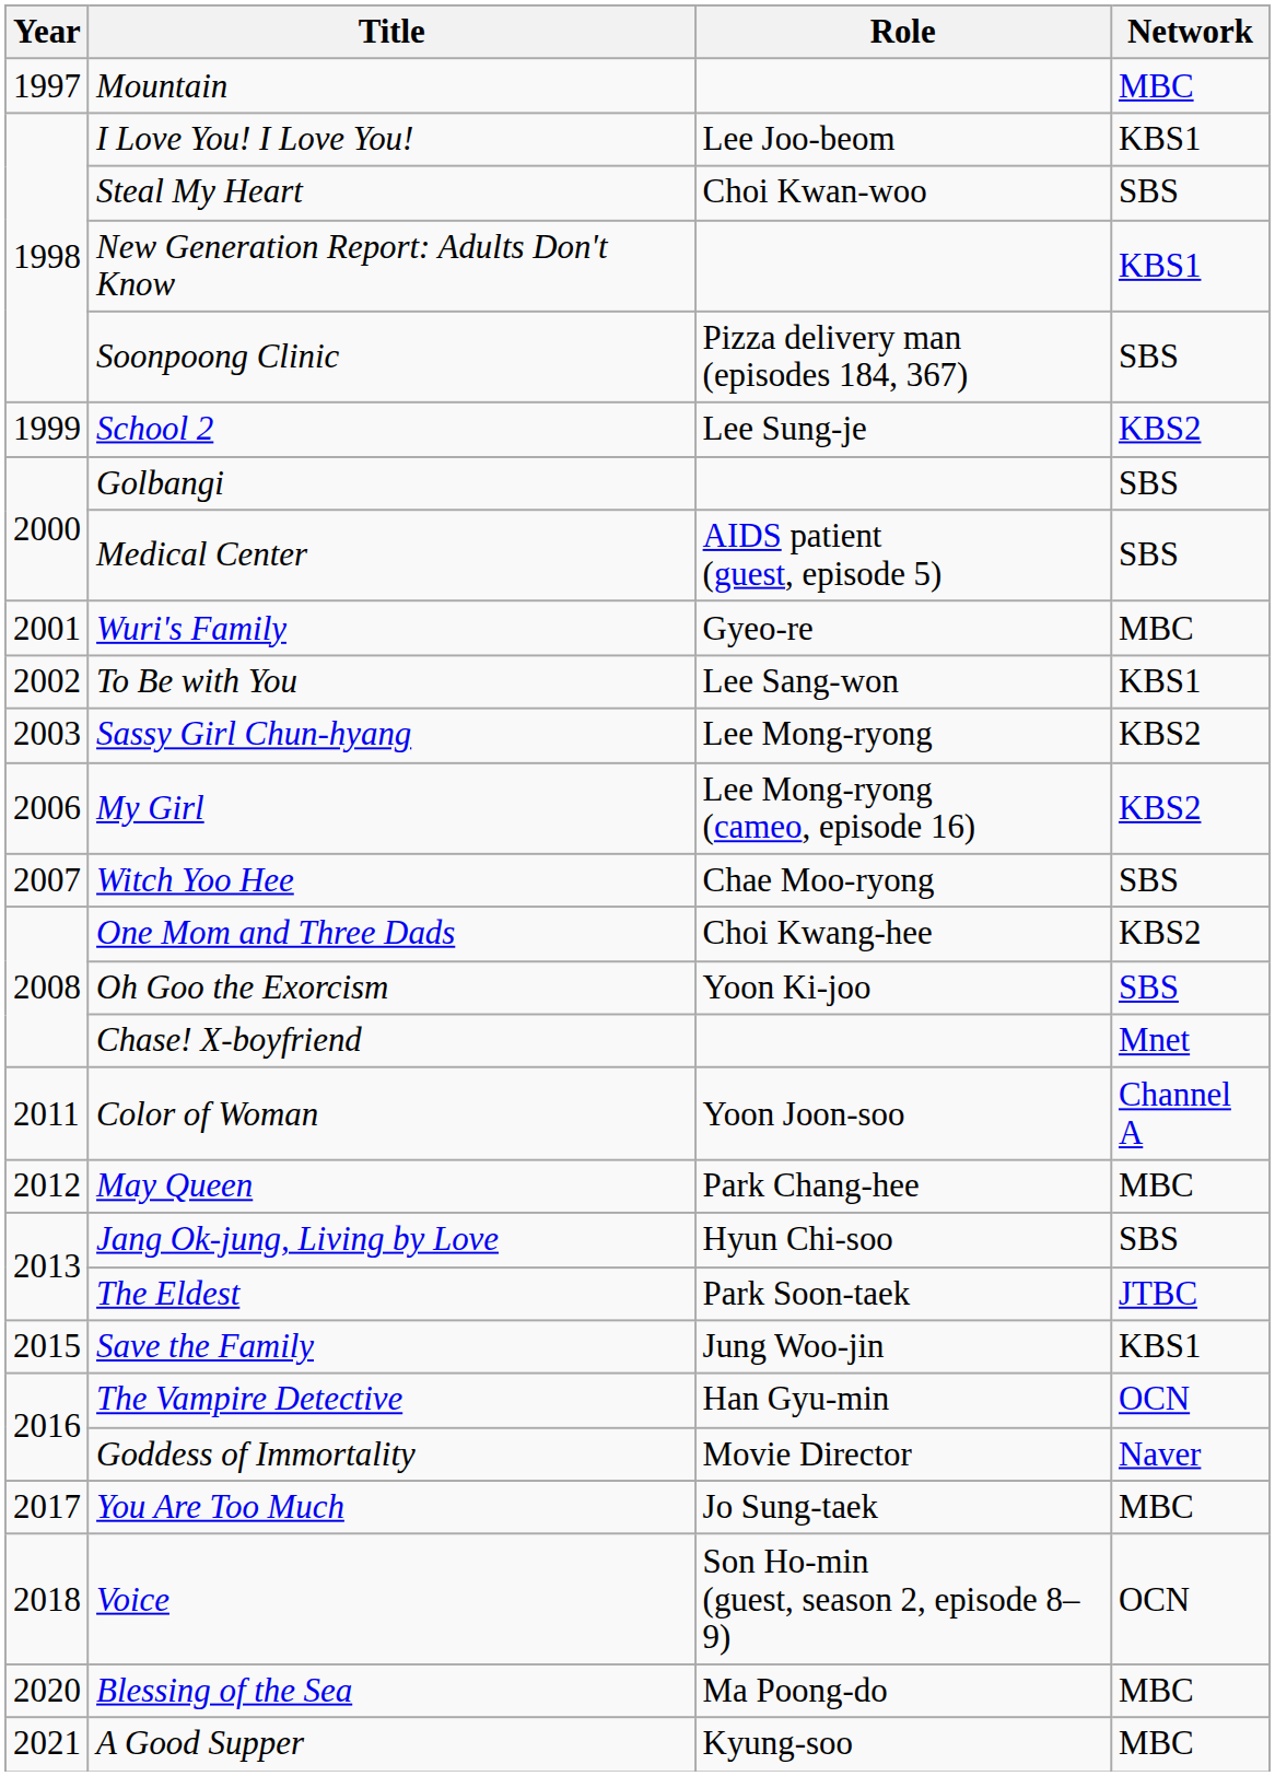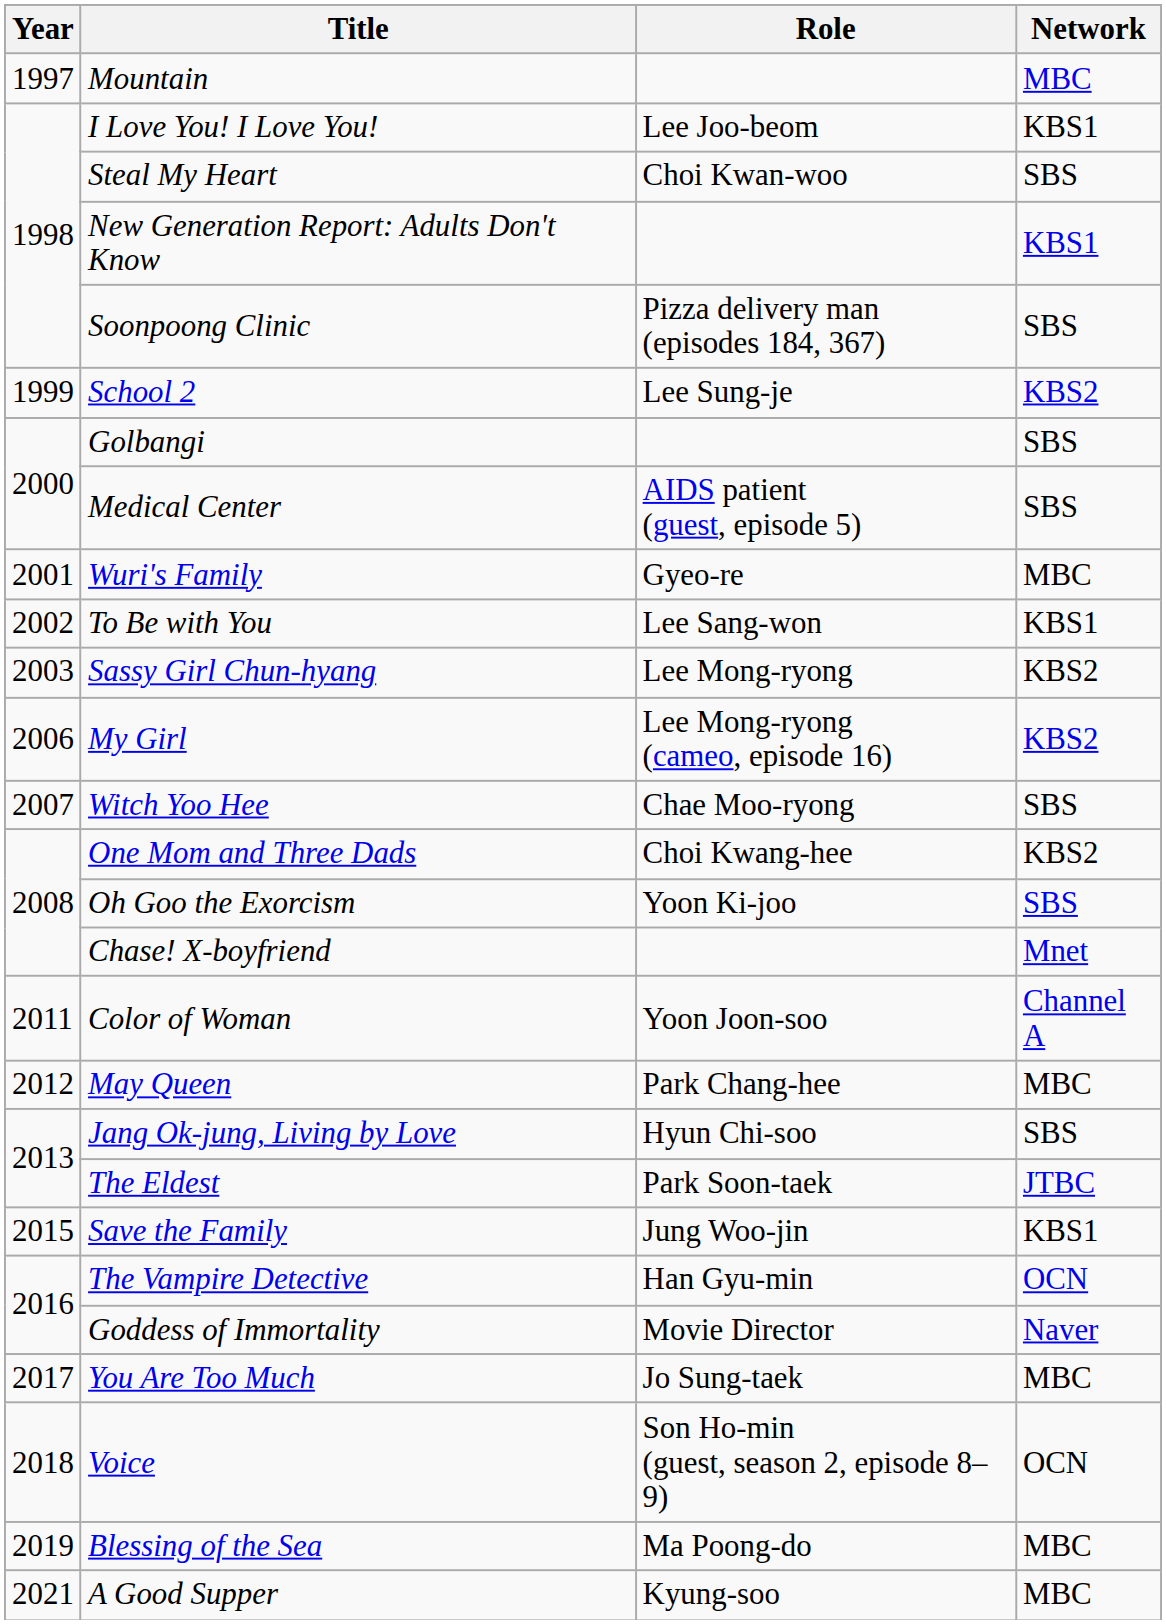 <table class="wikitable" style="width:600px">
 <tr>
 <th width=10>Year</th>
 <th>Title</th>
 <th>Role</th>
 <th>Network</th>
 </tr>
 <tr>
 <td>1997</td>
 <td><em>Mountain</em></td>
 <td></td>
 <td><a href='#'>MBC</a></td>
 </tr>
 <tr>
 <td rowspan=4>1998</td>
 <td><em>I Love You! I Love You!</em></td>
 <td>Lee Joo-beom</td>
 <td>KBS1</td>
 </tr>
 <tr>
 <td><em>Steal My Heart</em></td>
 <td>Choi Kwan-woo</td>
 <td>SBS</td>
 </tr>
 <tr>
 <td><em>New Generation Report: Adults Don't Know</em></td>
 <td></td>
 <td><a href='#'>KBS1</a></td>
 </tr>
 <tr>
 <td><em>Soonpoong Clinic</em></td>
 <td>Pizza delivery man <br> (episodes 184, 367)</td>
 <td>SBS</td>
 </tr>
 <tr>
 <td>1999</td>
 <td><em><a href='#'>School 2</a></em></td>
 <td>Lee Sung-je</td>
 <td><a href='#'>KBS2</a></td>
 </tr>
 <tr>
 <td rowspan=2>2000</td>
 <td><em>Golbangi</em></td>
 <td></td>
 <td>SBS</td>
 </tr>
 <tr>
 <td><em>Medical Center</em></td>
 <td><a href='#'>AIDS</a> patient <br> (<a href='#'>guest</a>, episode 5)</td>
 <td>SBS</td>
 </tr>
 <tr>
 <td>2001</td>
 <td><em><a href='#'>Wuri's Family</a></em></td>
 <td>Gyeo-re</td>
 <td>MBC</td>
 </tr>
 <tr>
 <td>2002</td>
 <td><em>To Be with You</em></td>
 <td>Lee Sang-won</td>
 <td>KBS1</td>
 </tr>
 <tr>
 <td>2003</td>
 <td><em><a href='#'>Sassy Girl Chun-hyang</a></em></td>
 <td>Lee Mong-ryong</td>
 <td>KBS2</td>
 </tr>
 <tr>
 <td>2006</td>
 <td><em><a href='#'>My Girl</a></em></td>
 <td>Lee Mong-ryong <br> (<a href='#'>cameo</a>, episode 16)</td>
 <td><a href='#'>KBS2</a></td>
 </tr>
 <tr>
 <td>2007</td>
 <td><em><a href='#'>Witch Yoo Hee</a></em></td>
 <td>Chae Moo-ryong</td>
 <td>SBS</td>
 </tr>
 <tr>
 <td rowspan=3>2008</td>
 <td><em><a href='#'>One Mom and Three Dads</a></em></td>
 <td>Choi Kwang-hee</td>
 <td>KBS2</td>
 </tr>
 <tr>
 <td><em>Oh Goo the Exorcism</em></td>
 <td>Yoon Ki-joo</td>
 <td><a href='#'>SBS</a></td>
 </tr>
 <tr>
 <td><em>Chase! X-boyfriend</em></td>
 <td></td>
 <td><a href='#'>Mnet</a></td>
 </tr>
 <tr>
 <td>2011</td>
 <td><em>Color of Woman</em></td>
 <td>Yoon Joon-soo</td>
 <td><a href='#'>Channel A</a></td>
 </tr>
 <tr>
 <td>2012</td>
 <td><em><a href='#'>May Queen</a></em></td>
 <td>Park Chang-hee</td>
 <td>MBC</td>
 </tr>
 <tr>
 <td rowspan=2>2013</td>
 <td><em><a href='#'>Jang Ok-jung, Living by Love</a></em></td>
 <td>Hyun Chi-soo</td>
 <td>SBS</td>
 </tr>
 <tr>
 <td><em><a href='#'>The Eldest</a></em></td>
 <td>Park Soon-taek</td>
 <td><a href='#'>JTBC</a></td>
 </tr>
 <tr>
 <td>2015</td>
 <td><em><a href='#'>Save the Family</a></em></td>
 <td>Jung Woo-jin</td>
 <td>KBS1</td>
 </tr>
 <tr>
 <td rowspan=2>2016</td>
 <td><em><a href='#'>The Vampire Detective</a></em></td>
 <td>Han Gyu-min</td>
 <td><a href='#'>OCN</a></td>
 </tr>
 <tr>
 <td><em>Goddess of Immortality</em></td>
 <td>Movie Director</td>
 <td><a href='#'>Naver</a></td>
 </tr>
 <tr>
 <td>2017</td>
 <td><em><a href='#'>You Are Too Much</a></em></td>
 <td>Jo Sung-taek</td>
 <td>MBC</td>
 </tr>
 <tr>
 <td>2018</td>
 <td><em><a href='#'>Voice</a></em></td>
 <td>Son Ho-min<br>(guest, season 2, episode 8–9)</td>
 <td>OCN</td>
 </tr>
 <tr>
-<td>2020</td>
+<td>2019</td>
 <td><em><a href='#'>Blessing of the Sea</a></em></td>
 <td>Ma Poong-do</td>
 <td>MBC</td>
 </tr>
 <tr>
 <td>2021</td>
 <td><em>A Good Supper</em></td>
 <td>Kyung-soo</td>
 <td>MBC</td>
 </tr>
 </table>
